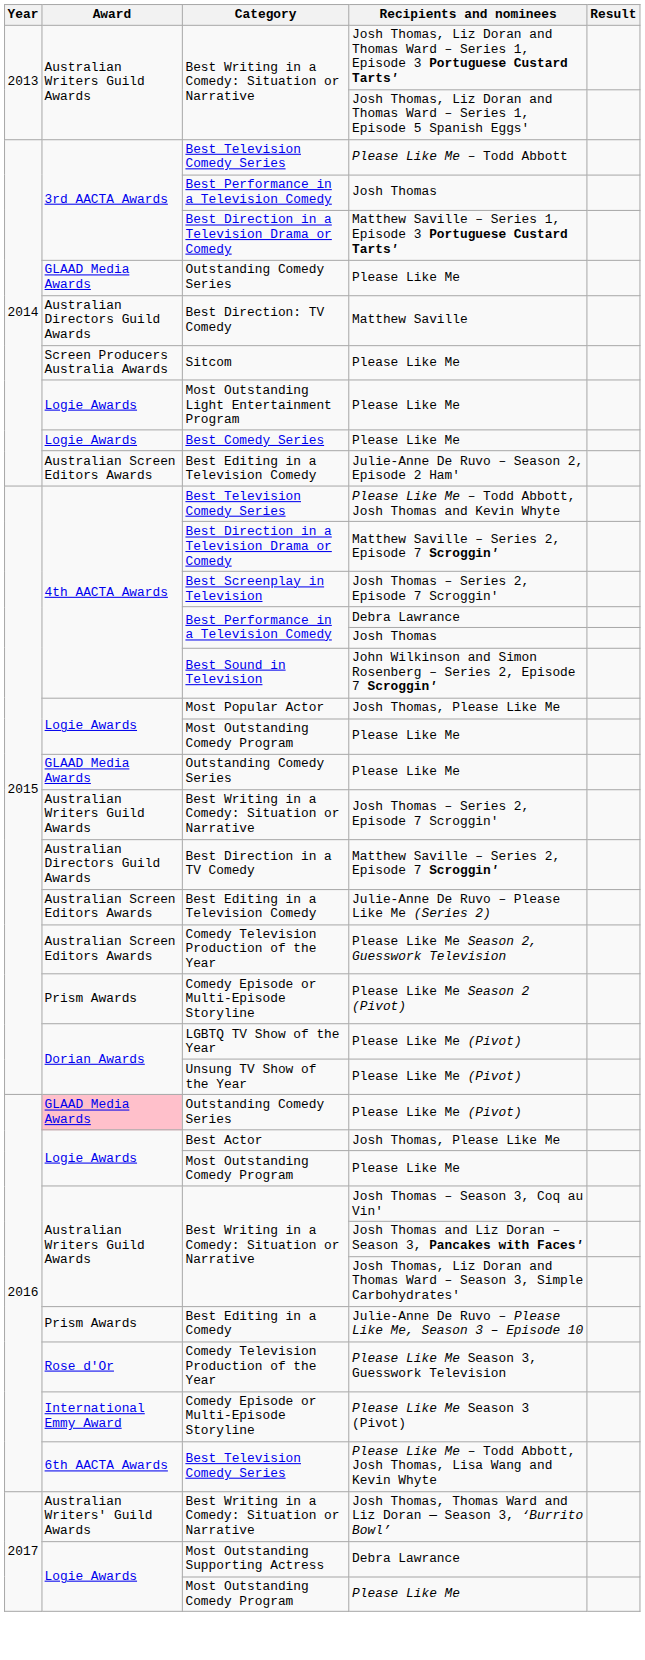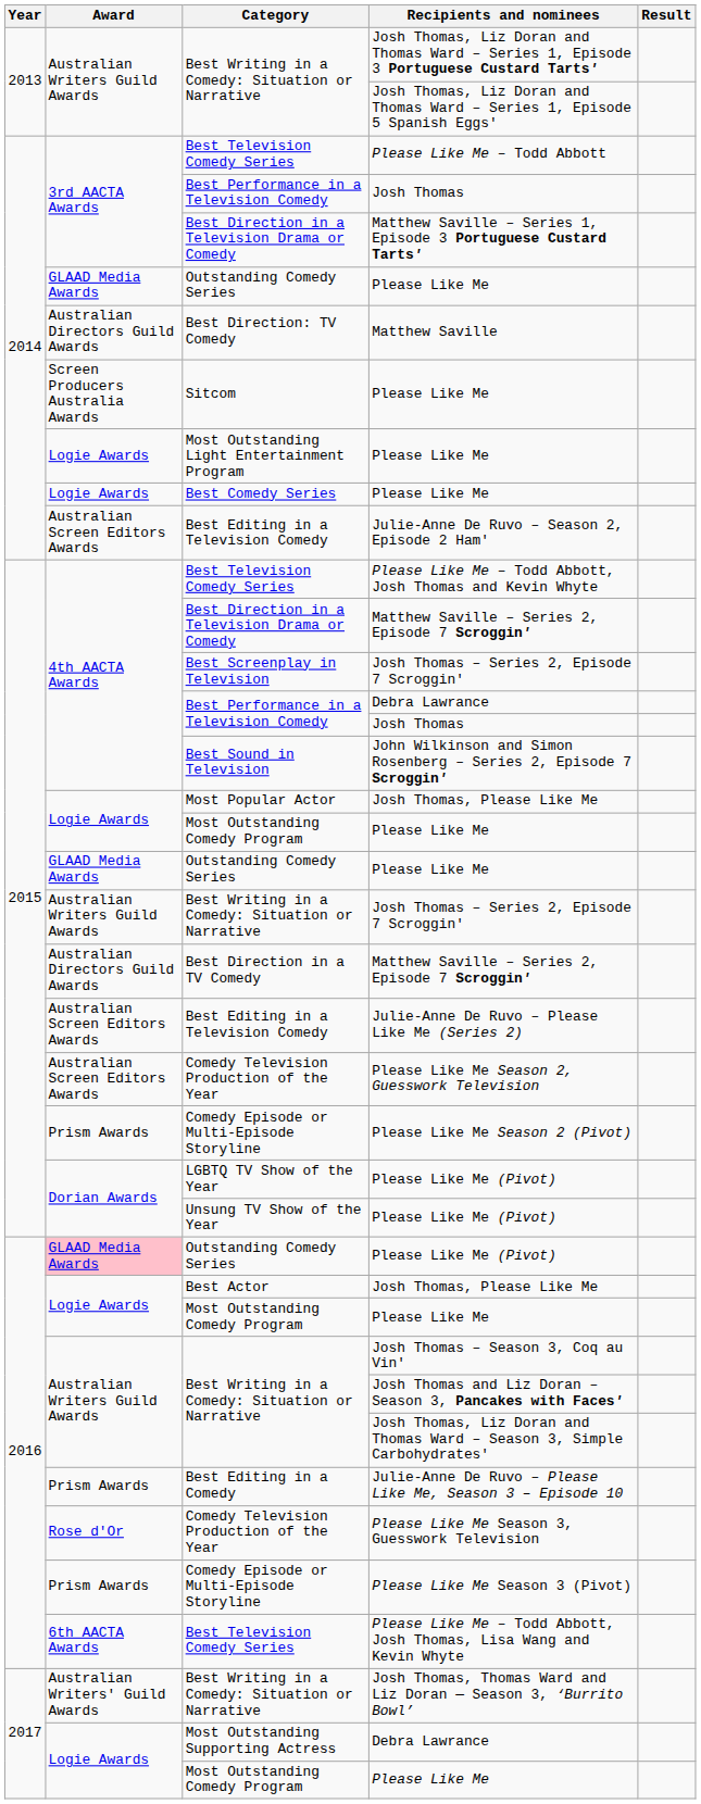 <table class="wikitable plainrowheaders" style="font-size: 95%;">
 <tr>
 <th scope="col">Year</th>
 <th scope="col">Award</th>
 <th scope="col">Category</th>
 <th scope="col">Recipients and nominees</th>
 <th scope="col">Result</th>
 </tr>
 <tr>
 <td rowspan="2">2013</td>
 <td rowspan="2">Australian Writers Guild Awards</td>
 <td rowspan="2">Best Writing in a Comedy: Situation or Narrative</td>
 <td>Josh Thomas, Liz Doran and Thomas Ward – Series 1, Episode 3 <strong>Portuguese Custard Tarts<em>'</td>
 <td></td>
 </tr>
 <tr>
 <td>Josh Thomas, Liz Doran and Thomas Ward – Series 1, Episode 5 </strong>Spanish Eggs</em>'</td>
 <td></td>
 </tr>
 <tr>
 <td rowspan="9" scope="row">2014</td>
 <td rowspan="3"><a href='#'>3rd AACTA Awards</a></td>
 <td><a href='#'>Best Television Comedy Series</a></td>
 <td><em>Please Like Me</em> – Todd Abbott</td>
 <td></td>
 </tr>
 <tr>
 <td><a href='#'>Best Performance in a Television Comedy</a></td>
 <td>Josh Thomas</td>
 <td></td>
 </tr>
 <tr>
 <td><a href='#'>Best Direction in a Television Drama or Comedy</a></td>
 <td>Matthew Saville – Series 1, Episode 3 <strong>Portuguese Custard Tarts<em>'</td>
 <td></td>
 </tr>
 <tr>
 <td><a href='#'>GLAAD Media Awards</a></td>
 <td>Outstanding Comedy Series</td>
 <td></em>Please Like Me<em></td>
 <td></td>
 </tr>
 <tr>
 <td>Australian Directors Guild Awards</td>
 <td>Best Direction: TV Comedy</td>
 <td>Matthew Saville</td>
 <td></td>
 </tr>
 <tr>
 <td>Screen Producers Australia Awards</td>
 <td>Sitcom</td>
 <td></em>Please Like Me<em></td>
 <td></td>
 </tr>
 <tr>
 <td><a href='#'>Logie Awards</a></td>
 <td>Most Outstanding Light Entertainment Program</td>
 <td></em>Please Like Me<em></td>
 <td></td>
 </tr>
 <tr>
 <td><a href='#'>Logie Awards</a></td>
 <td><a href='#'>Best Comedy Series</a></td>
 <td></em>Please Like Me<em></td>
 <td></td>
 </tr>
 <tr>
 <td>Australian Screen Editors Awards</td>
 <td>Best Editing in a Television Comedy</td>
 <td>Julie-Anne De Ruvo – Season 2, Episode 2 </strong>Ham</em>'</td>
 <td></td>
 </tr>
 <tr>
 <td rowspan="16">2015</td>
 <td rowspan="6"><a href='#'>4th AACTA Awards</a></td>
 <td><a href='#'>Best Television Comedy Series</a></td>
 <td><em>Please Like Me</em> – Todd Abbott, Josh Thomas and Kevin Whyte</td>
 <td></td>
 </tr>
 <tr>
 <td><a href='#'>Best Direction in a Television Drama or Comedy</a></td>
 <td>Matthew Saville – Series 2, Episode 7 <strong>Scroggin<em>'</td>
 <td></td>
 </tr>
 <tr>
 <td><a href='#'>Best Screenplay in Television</a></td>
 <td>Josh Thomas – Series 2, Episode 7 </strong>Scroggin</em>'</td>
 <td></td>
 </tr>
 <tr>
 <td rowspan="2"><a href='#'>Best Performance in a Television Comedy</a></td>
 <td>Debra Lawrance</td>
 <td></td>
 </tr>
 <tr>
 <td>Josh Thomas</td>
 <td></td>
 </tr>
 <tr>
 <td><a href='#'>Best Sound in Television</a></td>
 <td>John Wilkinson and Simon Rosenberg – Series 2, Episode 7 <strong>Scroggin<em>'</td>
 <td></td>
 </tr>
 <tr>
 <td rowspan="2"><a href='#'>Logie Awards</a></td>
 <td>Most Popular Actor</td>
 <td>Josh Thomas, </em>Please Like Me<em></td>
 <td></td>
 </tr>
 <tr>
 <td>Most Outstanding Comedy Program</td>
 <td></em>Please Like Me<em></td>
 <td></td>
 </tr>
 <tr>
 <td><a href='#'>GLAAD Media Awards</a></td>
 <td>Outstanding Comedy Series</td>
 <td></em>Please Like Me<em></td>
 <td></td>
 </tr>
 <tr>
 <td>Australian Writers Guild Awards</td>
 <td>Best Writing in a Comedy: Situation or Narrative</td>
 <td>Josh Thomas – Series 2, Episode 7 </strong>Scroggin</em>'</td>
 <td></td>
 </tr>
 <tr>
 <td>Australian Directors Guild Awards</td>
 <td>Best Direction in a TV Comedy</td>
 <td>Matthew Saville – Series 2, Episode 7 <strong>Scroggin<em>'</td>
 <td></td>
 </tr>
 <tr>
 <td>Australian Screen Editors Awards</td>
 <td>Best Editing in a Television Comedy</td>
 <td>Julie-Anne De Ruvo – </em>Please Like Me<em> (Series 2)</td>
 <td></td>
 </tr>
 <tr>
 <td>Australian Screen Editors Awards</td>
 <td>Comedy Television Production of the Year</td>
 <td></em>Please Like Me<em> Season 2, Guesswork Television</td>
 <td></td>
 </tr>
 <tr>
 <td>Prism Awards</td>
 <td>Comedy Episode or Multi-Episode Storyline</td>
 <td></em>Please Like Me<em> Season 2 (Pivot)</td>
 <td></td>
 </tr>
 <tr>
 <td rowspan="2"><a href='#'>Dorian Awards</a></td>
 <td>LGBTQ TV Show of the Year</td>
 <td></em>Please Like Me<em> (Pivot)</td>
 <td></td>
 </tr>
 <tr>
 <td>Unsung TV Show of the Year</td>
 <td></em>Please Like Me<em> (Pivot)</td>
 <td></td>
 </tr>
 <tr>
 <td rowspan="10">2016</td>
 <td style="background: pink;"><a href='#'>GLAAD Media Awards</a></td>
 <td>Outstanding Comedy Series</td>
 <td></em>Please Like Me<em> (Pivot)</td>
 <td></td>
 </tr>
 <tr>
 <td rowspan="2"><a href='#'>Logie Awards</a></td>
 <td>Best Actor</td>
 <td>Josh Thomas, </em>Please Like Me<em></td>
 <td></td>
 </tr>
 <tr>
 <td>Most Outstanding Comedy Program</td>
 <td></em>Please Like Me<em></td>
 <td></td>
 </tr>
 <tr>
 <td rowspan="3">Australian Writers Guild Awards</td>
 <td rowspan="3">Best Writing in a Comedy: Situation or Narrative</td>
 <td>Josh Thomas – Season 3, </strong>Coq au Vin</em>'</td>
 <td></td>
 </tr>
 <tr>
 <td>Josh Thomas and Liz Doran – Season 3, <strong>Pancakes with Faces<em>'</td>
 <td></td>
 </tr>
 <tr>
 <td>Josh Thomas, Liz Doran and Thomas Ward – Season 3, </strong>Simple Carbohydrates</em>'</td>
 <td></td>
 </tr>
 <tr>
 <td>Prism Awards</td>
 <td>Best Editing in a Comedy</td>
 <td>Julie-Anne De Ruvo – <em>Please Like Me, Season 3 – Episode 10</em></td>
 <td></td>
 </tr>
 <tr>
 <td><a href='#'>Rose d'Or</a></td>
 <td>Comedy Television Production of the Year</td>
 <td><em>Please Like Me</em> Season 3, Guesswork Television</td>
 <td></td>
 </tr>
 <tr>
-<td><a href='#'>International Emmy Award</a></td>
+<td>Prism Awards</td>
 <td>Comedy Episode or Multi-Episode Storyline</td>
 <td><em>Please Like Me</em> Season 3 (Pivot)</td>
 <td></td>
 </tr>
 <tr>
 <td><a href='#'>6th AACTA Awards</a></td>
 <td><a href='#'>Best Television Comedy Series</a></td>
 <td><em>Please Like Me</em> – Todd Abbott, Josh Thomas, Lisa Wang and Kevin Whyte</td>
 <td></td>
 </tr>
 <tr>
 <td rowspan="3">2017</td>
 <td>Australian Writers' Guild Awards</td>
 <td>Best Writing in a Comedy: Situation or Narrative</td>
 <td>Josh Thomas, Thomas Ward and Liz Doran — Season 3, <em>‘Burrito Bowl’</em></td>
 <td></td>
 </tr>
 <tr>
 <td rowspan="2"><a href='#'>Logie Awards</a></td>
 <td>Most Outstanding Supporting Actress</td>
 <td>Debra Lawrance</td>
 <td></td>
 </tr>
 <tr>
 <td>Most Outstanding Comedy Program</td>
 <td><em>Please Like Me</em></td>
 <td></td>
 </tr>
 </table>
